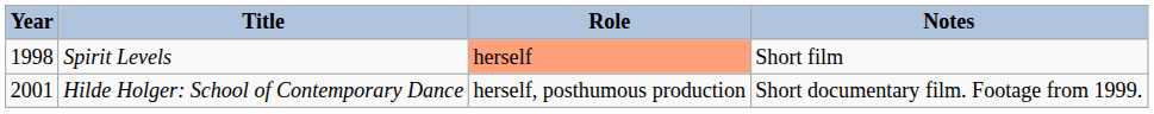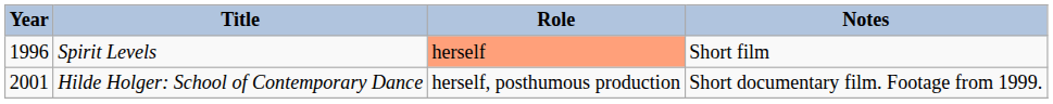 <table class="wikitable">
 <tr>
 <th style="background:#B0C4DE;">Year</th>
 <th style="background:#B0C4DE;">Title</th>
 <th style="background:#B0C4DE;">Role</th>
 <th style="background:#B0C4DE;">Notes</th>
 </tr>
 <tr>
-<td>1998</td>
+<td>1996</td>
 <td><em>Spirit Levels</em></td>
 <td style="background: lightsalmon;">herself</td>
 <td>Short film</td>
 </tr>
 <tr>
 <td>2001</td>
 <td><em>Hilde Holger: School of Contemporary Dance</em></td>
 <td>herself, posthumous production</td>
 <td>Short documentary film. Footage from 1999.</td>
 </tr>
 <tr>
 </tr>
 </table>
